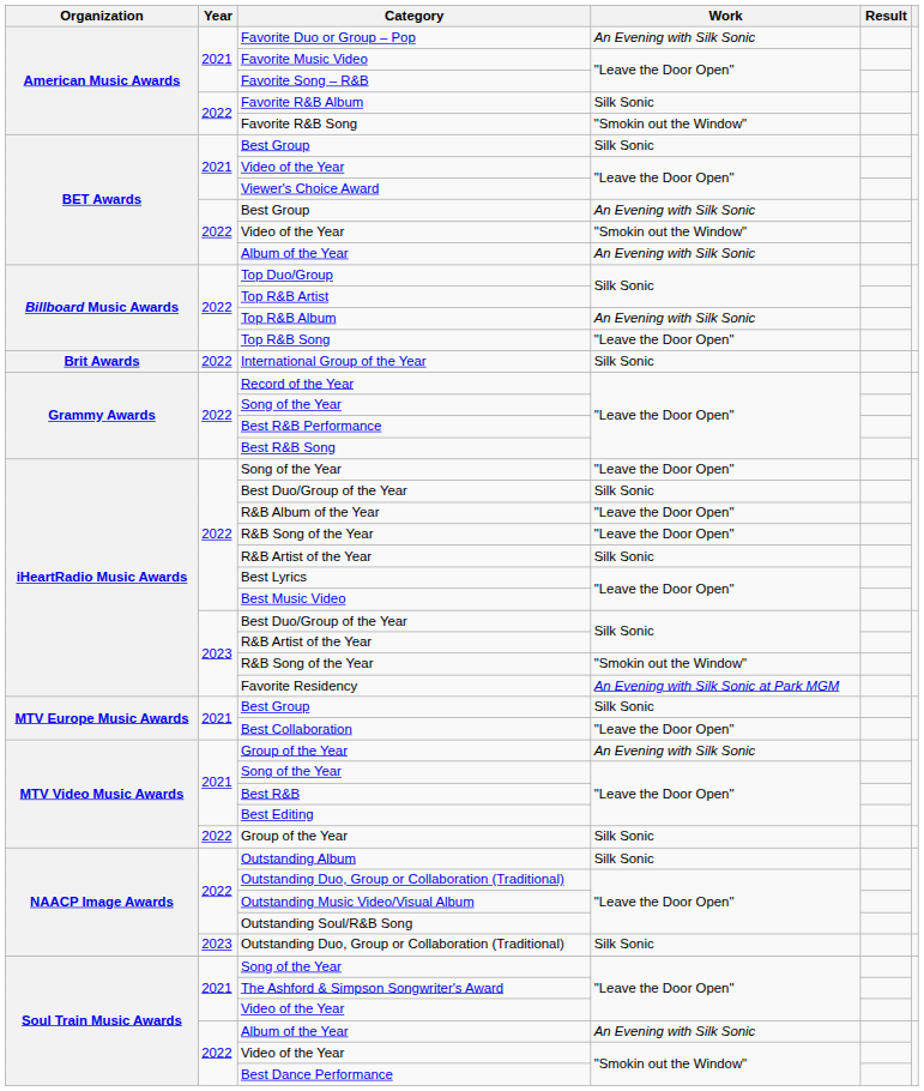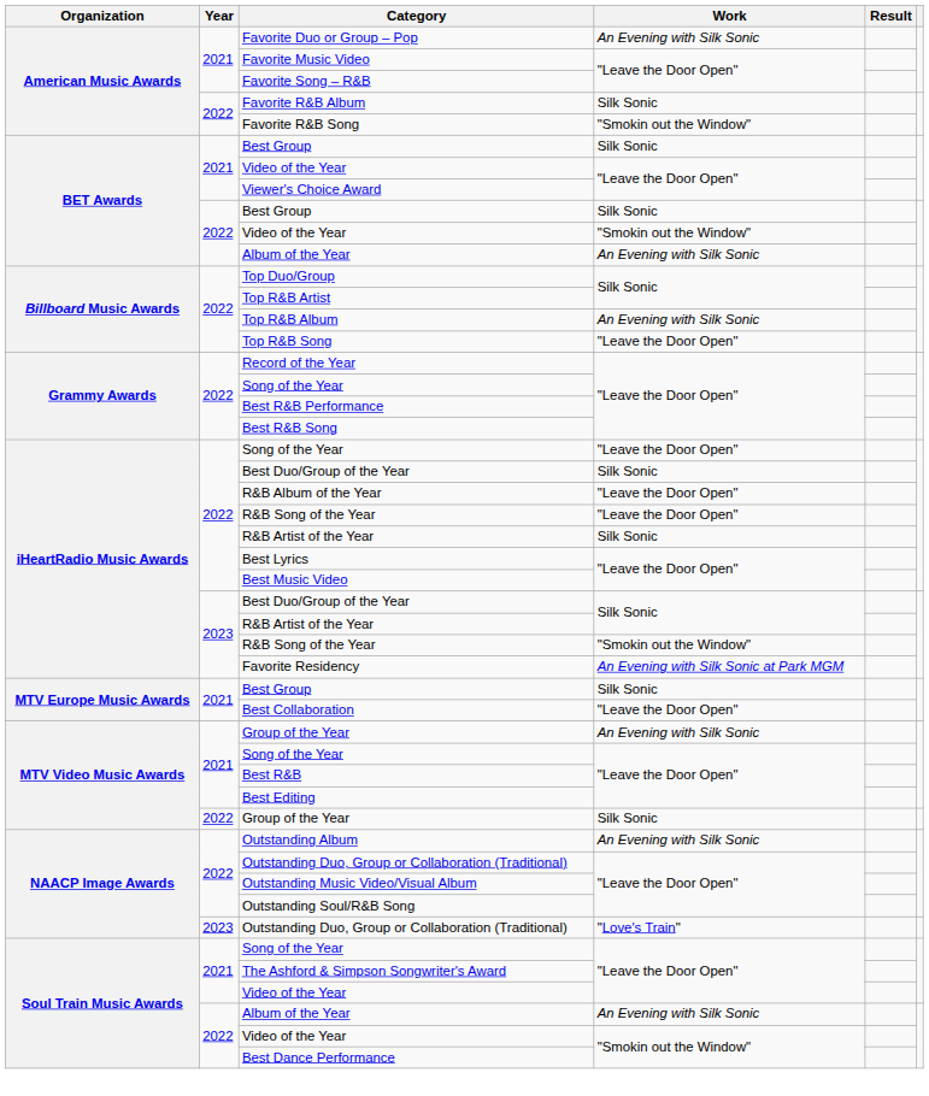 <table class="wikitable sortable plainrowheaders" style="width: 85%;">
 <tr>
 <th scope="col">Organization</th>
 <th scope="col">Year</th>
 <th scope="col">Category</th>
 <th scope="col">Work</th>
 <th scope="col">Result</th>
 <th scope="col" class="unsortable"></th>
 </tr>
 <tr>
 <th rowspan="5" scope="row"><a href='#'>American Music Awards</a></th>
 <td rowspan="3"><a href='#'>2021</a></td>
 <td><a href='#'>Favorite Duo or Group – Pop</a></td>
 <td><em>An Evening with Silk Sonic</em></td>
 <td></td>
 <td align="center" rowspan="3"></td>
 </tr>
 <tr>
 <td><a href='#'>Favorite Music Video</a></td>
 <td rowspan="2">"Leave the Door Open"</td>
 <td></td>
 </tr>
 <tr>
 <td><a href='#'>Favorite Song – R&B</a></td>
 <td></td>
 </tr>
 <tr>
 <td rowspan="2"><a href='#'>2022</a></td>
 <td><a href='#'>Favorite R&B Album</a></td>
 <td>Silk Sonic</td>
 <td></td>
 <td align="center" rowspan="2"></td>
 </tr>
 <tr>
 <td>Favorite R&B Song</td>
 <td>"Smokin out the Window"</td>
 <td></td>
 </tr>
 <tr>
 <th scope="row" rowspan="6"><a href='#'>BET Awards</a></th>
 <td rowspan="3"><a href='#'>2021</a></td>
 <td><a href='#'>Best Group</a></td>
 <td>Silk Sonic</td>
 <td></td>
 <td align="center" rowspan="3"></td>
 </tr>
 <tr>
 <td><a href='#'>Video of the Year</a></td>
 <td rowspan="2">"Leave the Door Open"</td>
 <td></td>
 </tr>
 <tr>
 <td><a href='#'>Viewer's Choice Award</a></td>
 <td></td>
 </tr>
 <tr>
 <td rowspan="3"><a href='#'>2022</a></td>
 <td>Best Group</td>
-<td><em>An Evening with Silk Sonic</em></td>
+<td>Silk Sonic</td>
 <td></td>
 <td align="center" rowspan="3"></td>
 </tr>
 <tr>
 <td>Video of the Year</td>
 <td>"Smokin out the Window"</td>
 <td></td>
 </tr>
 <tr>
 <td><a href='#'>Album of the Year</a></td>
 <td><em>An Evening with Silk Sonic</em></td>
 <td></td>
 </tr>
 <tr>
 <th scope="row" rowspan="4"><a href='#'><em>Billboard</em> Music Awards</a></th>
 <td rowspan="4"><a href='#'>2022</a></td>
 <td><a href='#'>Top Duo/Group</a></td>
 <td rowspan="2">Silk Sonic</td>
 <td></td>
 <td align="center" rowspan="4"></td>
 </tr>
 <tr>
 <td><a href='#'>Top R&B Artist</a></td>
 <td></td>
 </tr>
 <tr>
 <td><a href='#'>Top R&B Album</a></td>
 <td><em>An Evening with Silk Sonic</em></td>
 <td></td>
 </tr>
 <tr>
 <td><a href='#'>Top R&B Song</a></td>
 <td>"Leave the Door Open"</td>
 <td></td>
-</tr>
-<tr>
-<th scope="row"><a href='#'>Brit Awards</a></th>
-<td><a href='#'>2022</a></td>
-<td><a href='#'>International Group of the Year</a></td>
-<td>Silk Sonic</td>
-<td></td>
-<td align="center"></td>
 </tr>
 <tr>
 <th scope="row" rowspan="4"><a href='#'>Grammy Awards</a></th>
 <td rowspan="4"><a href='#'>2022</a></td>
 <td><a href='#'>Record of the Year</a></td>
 <td rowspan="4">"Leave the Door Open"</td>
 <td></td>
 <td align="center" rowspan="4"></td>
 </tr>
 <tr>
 <td><a href='#'>Song of the Year</a></td>
 <td></td>
 </tr>
 <tr>
 <td><a href='#'>Best R&B Performance</a></td>
 <td></td>
 </tr>
 <tr>
 <td><a href='#'>Best R&B Song</a></td>
 <td></td>
 </tr>
 <tr>
 <th scope="row" rowspan="11"><a href='#'>iHeartRadio Music Awards</a></th>
 <td rowspan="7"><a href='#'>2022</a></td>
 <td>Song of the Year</td>
 <td>"Leave the Door Open"</td>
 <td></td>
 <td align="center" rowspan="7"></td>
 </tr>
 <tr>
 <td>Best Duo/Group of the Year</td>
 <td>Silk Sonic</td>
 <td></td>
 </tr>
 <tr>
 <td>R&B Album of the Year</td>
 <td>"Leave the Door Open"</td>
 <td></td>
 </tr>
 <tr>
 <td>R&B Song of the Year</td>
 <td>"Leave the Door Open"</td>
 <td></td>
 </tr>
 <tr>
 <td>R&B Artist of the Year</td>
 <td>Silk Sonic</td>
 <td></td>
 </tr>
 <tr>
 <td>Best Lyrics</td>
 <td rowspan="2">"Leave the Door Open"</td>
 <td></td>
 </tr>
 <tr>
 <td><a href='#'>Best Music Video</a></td>
 <td></td>
 </tr>
 <tr>
 <td rowspan="4"><a href='#'>2023</a></td>
 <td>Best Duo/Group of the Year</td>
 <td rowspan="2">Silk Sonic</td>
 <td></td>
 <td rowspan="4" align="center"></td>
 </tr>
 <tr>
 <td>R&B Artist of the Year</td>
 <td></td>
 </tr>
 <tr>
 <td>R&B Song of the Year</td>
 <td>"Smokin out the Window"</td>
 <td></td>
 </tr>
 <tr>
 <td>Favorite Residency</td>
 <td><em><a href='#'>An Evening with Silk Sonic at Park MGM</a></em></td>
 <td></td>
 </tr>
 <tr>
 <th scope="row" rowspan="2"><a href='#'>MTV Europe Music Awards</a></th>
 <td rowspan="2"><a href='#'>2021</a></td>
 <td><a href='#'>Best Group</a></td>
 <td>Silk Sonic</td>
 <td></td>
 <td align="center" rowspan="2"></td>
 </tr>
 <tr>
 <td><a href='#'>Best Collaboration</a></td>
 <td>"Leave the Door Open"</td>
 <td></td>
 </tr>
 <tr>
 <th scope="row" rowspan="5"><a href='#'>MTV Video Music Awards</a></th>
 <td rowspan="4"><a href='#'>2021</a></td>
 <td><a href='#'>Group of the Year</a></td>
 <td><em>An Evening with Silk Sonic</em></td>
 <td></td>
 <td align="center" rowspan="4"></td>
 </tr>
 <tr>
 <td><a href='#'>Song of the Year</a></td>
 <td rowspan="3">"Leave the Door Open"</td>
 <td></td>
 </tr>
 <tr>
 <td><a href='#'>Best R&B</a></td>
 <td></td>
 </tr>
 <tr>
 <td><a href='#'>Best Editing</a></td>
 <td></td>
 </tr>
 <tr>
 <td><a href='#'>2022</a></td>
 <td>Group of the Year</td>
 <td>Silk Sonic</td>
 <td></td>
 <td align="center"></td>
 </tr>
 <tr>
 <th scope="row" rowspan="5"><a href='#'>NAACP Image Awards</a></th>
 <td rowspan="4"><a href='#'>2022</a></td>
 <td><a href='#'>Outstanding Album</a></td>
-<td>Silk Sonic</td>
+<td><em>An Evening with Silk Sonic</em></td>
 <td></td>
 <td align="center" rowspan="4"></td>
 </tr>
 <tr>
 <td><a href='#'>Outstanding Duo, Group or Collaboration (Traditional)</a></td>
 <td rowspan="3">"Leave the Door Open"</td>
 <td></td>
 </tr>
 <tr>
 <td><a href='#'>Outstanding Music Video/Visual Album</a></td>
 <td></td>
 </tr>
 <tr>
 <td>Outstanding Soul/R&B Song</td>
 <td></td>
 </tr>
 <tr>
 <td><a href='#'>2023</a></td>
 <td>Outstanding Duo, Group or Collaboration (Traditional)</td>
-<td>Silk Sonic</td>
+<td>"<a href='#'>Love's Train</a>"</td>
 <td></td>
 <td align="center"></td>
 </tr>
 <tr>
 <th scope="row" rowspan="6"><a href='#'>Soul Train Music Awards</a></th>
 <td rowspan="3"><a href='#'>2021</a></td>
 <td><a href='#'>Song of the Year</a></td>
 <td rowspan="3">"Leave the Door Open"</td>
 <td></td>
 <td align="center" rowspan="3"></td>
 </tr>
 <tr>
 <td><a href='#'>The Ashford & Simpson Songwriter's Award</a></td>
 <td></td>
 </tr>
 <tr>
 <td><a href='#'>Video of the Year</a></td>
 <td></td>
 </tr>
 <tr>
 <td rowspan="3"><a href='#'>2022</a></td>
 <td><a href='#'>Album of the Year</a></td>
 <td><em>An Evening with Silk Sonic</em></td>
 <td></td>
 <td align="center" rowspan="3"></td>
 </tr>
 <tr>
 <td>Video of the Year</td>
 <td rowspan="2">"Smokin out the Window"</td>
 <td></td>
 </tr>
 <tr>
 <td><a href='#'>Best Dance Performance</a></td>
 <td></td>
 </tr>
 </table>
